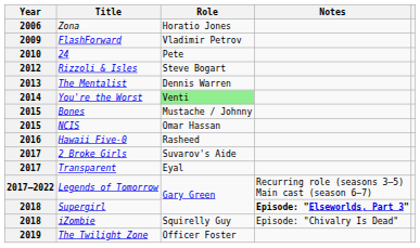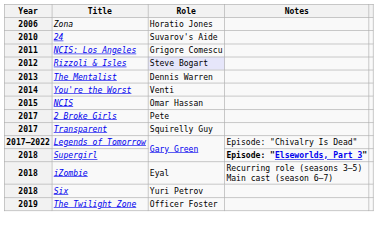 <table class="wikitable">
 <tr>
 <th>Year</th>
 <th>Title</th>
 <th>Role</th>
 <th>Notes</th>
 <th></th>
 </tr>
 <tr>
 <th row=scope>2006</th>
 <td><em>Zona</em></td>
 <td>Horatio Jones</td>
 <td></td>
 <td></td>
 </tr>
 <tr>
-<th row=scope>2009</th>
-<td><em><a href='#'>FlashForward</a></em></td>
-<td>Vladimir Petrov</td>
+<th row=scope>2010</th>
+<td><em><a href='#'>24</a></em></td>
+<td>Suvarov's Aide</td>
 <td></td>
 <td></td>
 </tr>
 <tr>
-<th row=scope>2010</th>
-<td><em><a href='#'>24</a></em></td>
-<td>Pete</td>
+<th row=scope>2011</th>
+<td><em><a href='#'>NCIS: Los Angeles</a></em></td>
+<td>Grigore Comescu</td>
 <td></td>
 <td></td>
 </tr>
 <tr>
 <th row=scope>2012</th>
 <td><em><a href='#'>Rizzoli & Isles</a></em></td>
-<td>Steve Bogart</td>
+<td style="background: lavender;">Steve Bogart</td>
 <td></td>
 <td></td>
 </tr>
 <tr>
 <th row=scope>2013</th>
 <td><em><a href='#'>The Mentalist</a></em></td>
 <td>Dennis Warren</td>
 <td></td>
 <td></td>
 </tr>
 <tr>
 <th row=scope>2014</th>
 <td><em><a href='#'>You're the Worst</a></em></td>
-<td style="background: lightgreen;">Venti</td>
-<td></td>
-<td></td>
-</tr>
-<tr>
-<th row=scope>2015</th>
-<td><em><a href='#'>Bones</a></em></td>
-<td>Mustache / Johnny</td>
+<td>Venti</td>
 <td></td>
 <td></td>
 </tr>
 <tr>
 <th row=scope>2015</th>
 <td><em><a href='#'>NCIS</a></em></td>
 <td>Omar Hassan</td>
 <td></td>
 <td></td>
 </tr>
 <tr>
-<th row=scope>2016</th>
-<td><em><a href='#'>Hawaii Five-0</a></em></td>
-<td>Rasheed</td>
-<td></td>
-<td></td>
-</tr>
-<tr>
 <th row=scope>2017</th>
 <td><em><a href='#'>2 Broke Girls</a></em></td>
-<td>Suvarov's Aide</td>
+<td>Pete</td>
 <td></td>
 <td></td>
 </tr>
 <tr>
 <th row=scope>2017</th>
 <td><em><a href='#'>Transparent</a></em></td>
-<td>Eyal</td>
+<td>Squirelly Guy</td>
 <td></td>
 <td></td>
 </tr>
 <tr>
 <th row=scope>2017–2022</th>
 <td><em><a href='#'>Legends of Tomorrow</a></em></td>
 <td rowspan="2"><a href='#'>Gary Green</a></td>
-<td>Recurring role (seasons 3–5)<br>Main cast (season 6–7)</td>
+<td>Episode: "Chivalry Is Dead"</td>
 <td></td>
 </tr>
 <tr>
 <th row=scope>2018</th>
 <td><em><a href='#'>Supergirl</a></em></td>
 <td><strong>Episode: "<a href='#'>Elseworlds, Part 3</a>"</strong></td>
 <td></td>
 </tr>
 <tr>
 <th row=scope>2018</th>
 <td><em><a href='#'>iZombie</a></em></td>
-<td>Squirelly Guy</td>
-<td>Episode: "Chivalry Is Dead"</td>
+<td>Eyal</td>
+<td>Recurring role (seasons 3–5)<br>Main cast (season 6–7)</td>
+<td></td>
+</tr>
+<tr>
+<th row=scope>2018</th>
+<td><em><a href='#'>Six</a></em></td>
+<td>Yuri Petrov</td>
+<td></td>
 <td></td>
 </tr>
 <tr>
 <th row=scope>2019</th>
 <td><em><a href='#'>The Twilight Zone</a></em></td>
 <td>Officer Foster</td>
 <td></td>
 <td></td>
 </tr>
 </table>
